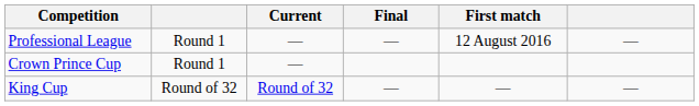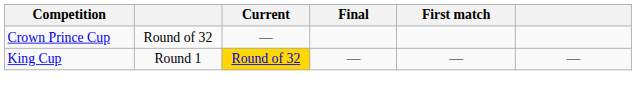 <table class="wikitable" style="text-align:center; width:730px;">
 <tr>
 <th style="text-align:center; width:150px;">Competition</th>
 <th style="text-align:center; width:100px;"></th>
 <th style="text-align:center; width:100px;">Current<br></th>
 <th style="text-align:center; width:100px;">Final<br></th>
 <th style="text-align:center; width:140px;">First match</th>
 <th style="text-align:center; width:140px;"></th>
 </tr>
 <tr>
-<td style="text-align:left;"><a href='#'>Professional League</a></td>
-<td>Round 1</td>
-<td>—</td>
-<td>—</td>
-<td>12 August 2016</td>
-<td>—</td>
-</tr>
-<tr>
 <td style="text-align:left;"><a href='#'>Crown Prince Cup</a></td>
-<td>Round 1</td>
+<td>Round of 32</td>
 <td>—</td>
 <td></td>
 <td></td>
 <td></td>
 </tr>
 <tr>
 <td style="text-align:left;"><a href='#'>King Cup</a></td>
-<td>Round of 32</td>
-<td><a href='#'>Round of 32</a></td>
+<td>Round 1</td>
+<td style="background: gold;"><a href='#'>Round of 32</a></td>
 <td>—</td>
 <td>—</td>
 <td>—</td>
 </tr>
 </table>
